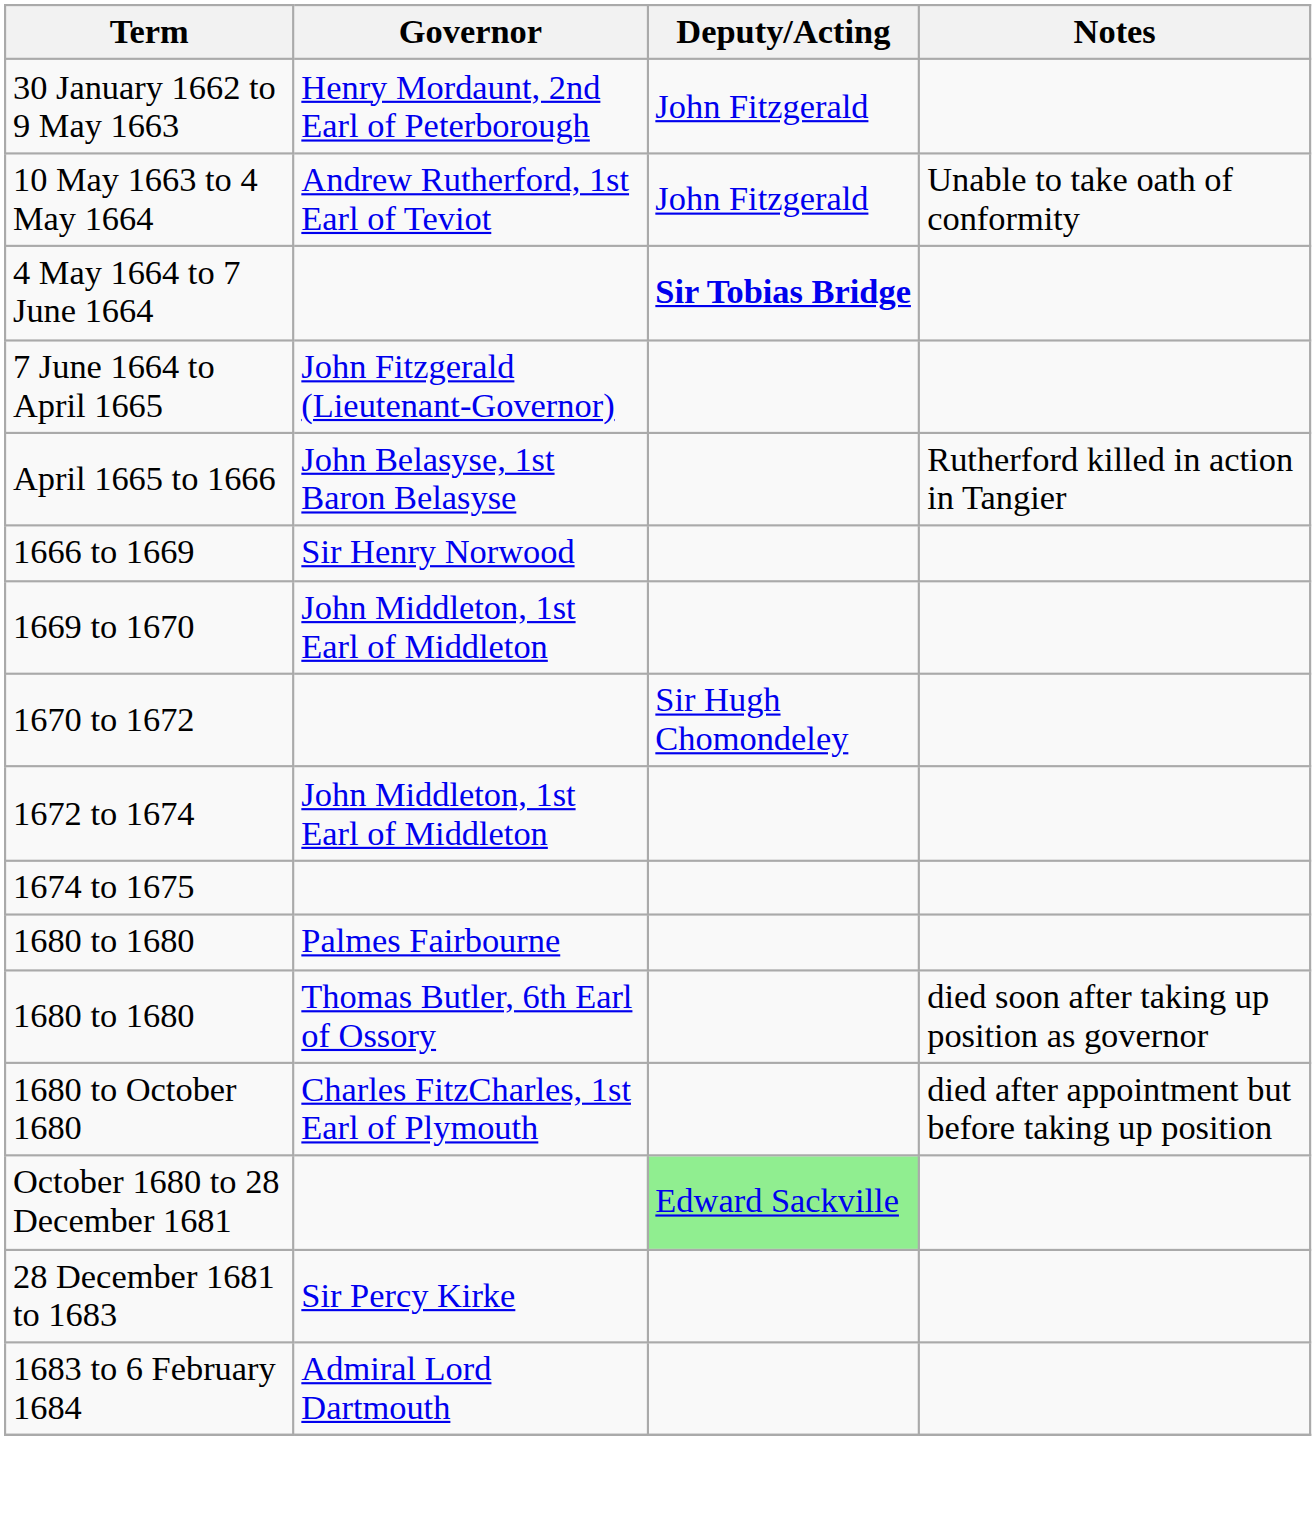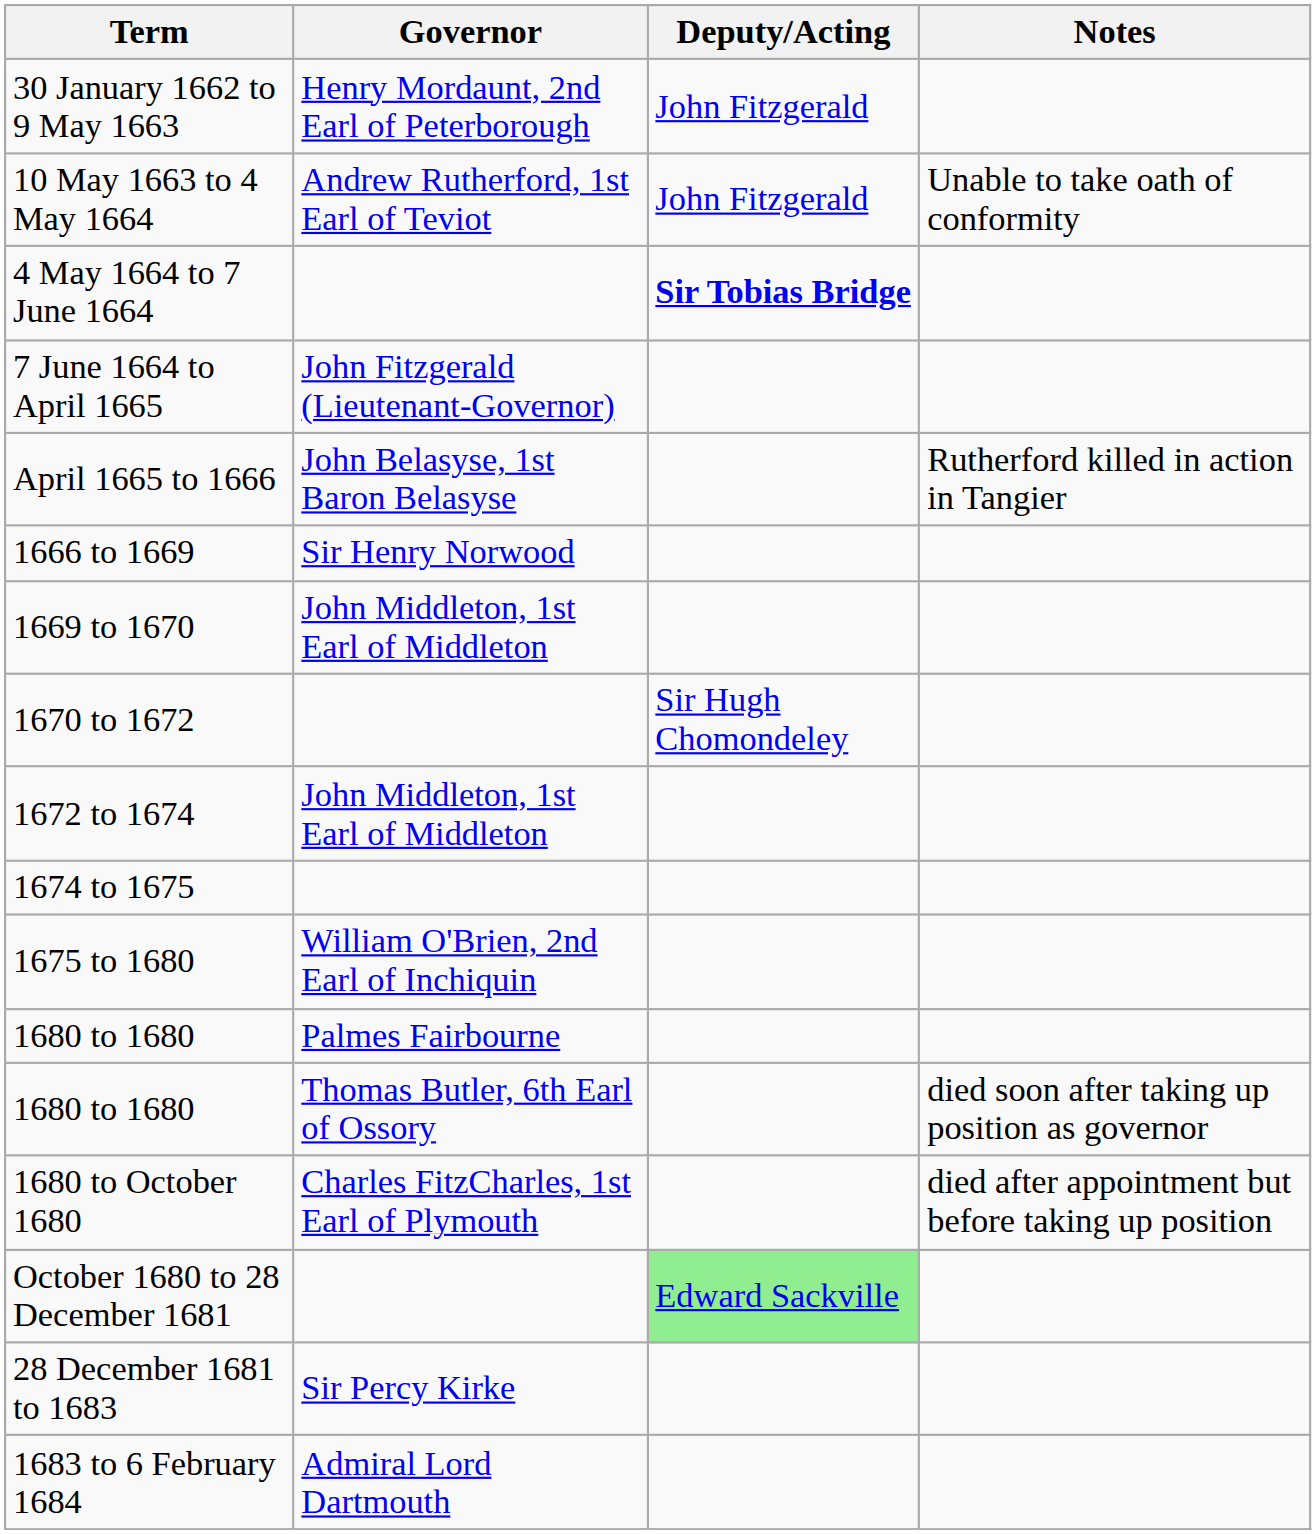 <table class="wikitable">
 <tr>
 <th>Term</th>
 <th>Governor</th>
 <th>Deputy/Acting</th>
 <th>Notes</th>
 </tr>
 <tr>
 <td>30 January 1662 to 9 May 1663</td>
 <td><a href='#'>Henry Mordaunt, 2nd Earl of Peterborough</a></td>
 <td><a href='#'>John Fitzgerald</a></td>
 <td></td>
 </tr>
 <tr>
 <td>10 May 1663 to 4 May 1664</td>
 <td><a href='#'>Andrew Rutherford, 1st Earl of Teviot</a></td>
 <td><a href='#'>John Fitzgerald</a></td>
 <td>Unable to take oath of conformity</td>
 </tr>
 <tr>
 <td>4 May 1664 to 7 June 1664</td>
 <td></td>
 <td><strong><a href='#'>Sir Tobias Bridge</a></strong></td>
 <td></td>
 </tr>
 <tr>
 <td>7 June 1664 to April 1665</td>
 <td><a href='#'>John Fitzgerald (Lieutenant-Governor)</a></td>
 <td></td>
 <td></td>
 </tr>
 <tr>
 <td>April 1665 to 1666</td>
 <td><a href='#'>John Belasyse, 1st Baron Belasyse</a></td>
 <td></td>
 <td>Rutherford killed in action in Tangier</td>
 </tr>
 <tr>
 <td>1666 to 1669</td>
 <td><a href='#'>Sir Henry Norwood</a></td>
 <td></td>
 <td></td>
 </tr>
 <tr>
 <td>1669 to 1670</td>
 <td><a href='#'>John Middleton, 1st Earl of Middleton</a></td>
 <td></td>
 <td></td>
 </tr>
 <tr>
 <td>1670 to 1672</td>
 <td></td>
 <td><a href='#'>Sir Hugh Chomondeley</a></td>
 <td></td>
 </tr>
 <tr>
 <td>1672 to 1674</td>
 <td><a href='#'>John Middleton, 1st Earl of Middleton</a></td>
 <td></td>
 <td></td>
 </tr>
 <tr>
 <td>1674 to 1675</td>
 <td></td>
 <td></td>
 <td></td>
 </tr>
 <tr>
+<td>1675 to 1680</td>
+<td><a href='#'>William O'Brien, 2nd Earl of Inchiquin</a></td>
+<td></td>
+<td></td>
+</tr>
+<tr>
 <td>1680 to 1680</td>
 <td><a href='#'>Palmes Fairbourne</a></td>
 <td></td>
 <td></td>
 </tr>
 <tr>
 <td>1680 to 1680</td>
 <td><a href='#'>Thomas Butler, 6th Earl of Ossory</a></td>
 <td></td>
 <td>died soon after taking up position as governor</td>
 </tr>
 <tr>
 <td>1680 to October 1680</td>
 <td><a href='#'>Charles FitzCharles, 1st Earl of Plymouth</a></td>
 <td></td>
 <td>died after appointment but before taking up position</td>
 </tr>
 <tr>
 <td>October 1680 to 28 December 1681</td>
 <td></td>
 <td style="background: lightgreen;"><a href='#'>Edward Sackville</a></td>
 <td></td>
 </tr>
 <tr>
 <td>28 December 1681 to 1683</td>
 <td><a href='#'>Sir Percy Kirke</a></td>
 <td></td>
 <td></td>
 </tr>
 <tr>
 <td>1683 to 6 February 1684</td>
 <td><a href='#'>Admiral Lord Dartmouth</a></td>
 <td></td>
 <td></td>
 </tr>
 <tr>
 </tr>
 </table>
